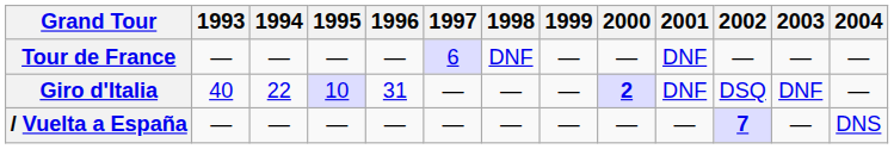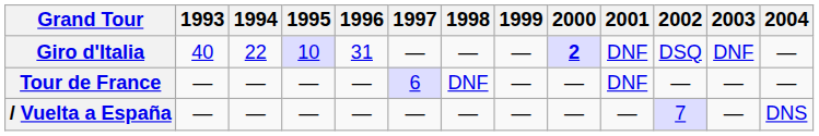 <table class="wikitable plainrowheaders">
 <tr>
 <th scope="col"><a href='#'>Grand Tour</a></th>
 <th scope="col">1993</th>
 <th scope="col">1994</th>
 <th scope="col">1995</th>
 <th scope="col">1996</th>
 <th scope="col">1997</th>
 <th scope="col">1998</th>
 <th scope="col">1999</th>
 <th scope="col">2000</th>
 <th scope="col">2001</th>
 <th scope="col">2002</th>
 <th scope="col">2003</th>
 <th scope="col">2004</th>
 </tr>
 <tr style="text-align:center;">
+<th scope="row"> <a href='#'>Giro d'Italia</a></th>
+<td style="text-align:center;"><a href='#'>40</a></td>
+<td style="text-align:center;"><a href='#'>22</a></td>
+<td style="text-align:center; background:#ddf;"><a href='#'>10</a></td>
+<td style="text-align:center;"><a href='#'>31</a></td>
+<td>—</td>
+<td>—</td>
+<td>—</td>
+<td style="text-align:center; background:#ddf;"><strong><a href='#'>2</a></strong></td>
+<td style="text-align:center;"><a href='#'>DNF</a></td>
+<td style="text-align:center;"><a href='#'>DSQ</a></td>
+<td style="text-align:center;"><a href='#'>DNF</a></td>
+<td>—</td>
+</tr>
+<tr style="text-align:center;">
 <th scope="row"> <a href='#'>Tour de France</a></th>
 <td>—</td>
 <td>—</td>
 <td>—</td>
 <td>—</td>
 <td style="text-align:center; background:#ddf;"><a href='#'>6</a></td>
 <td style="text-align:center;"><a href='#'>DNF</a></td>
 <td>—</td>
 <td>—</td>
 <td style="text-align:center;"><a href='#'>DNF</a></td>
 <td>—</td>
 <td>—</td>
 <td>—</td>
 </tr>
 <tr style="text-align:center;">
-<th scope="row"> <a href='#'>Giro d'Italia</a></th>
-<td style="text-align:center;"><a href='#'>40</a></td>
-<td style="text-align:center;"><a href='#'>22</a></td>
-<td style="text-align:center; background:#ddf;"><a href='#'>10</a></td>
-<td style="text-align:center;"><a href='#'>31</a></td>
-<td>—</td>
-<td>—</td>
-<td>—</td>
-<td style="text-align:center; background:#ddf;"><strong><a href='#'>2</a></strong></td>
-<td style="text-align:center;"><a href='#'>DNF</a></td>
-<td style="text-align:center;"><a href='#'>DSQ</a></td>
-<td style="text-align:center;"><a href='#'>DNF</a></td>
-<td>—</td>
-</tr>
-<tr style="text-align:center;">
 <th scope="row">/ <a href='#'>Vuelta a España</a></th>
 <td>—</td>
 <td>—</td>
 <td>—</td>
 <td>—</td>
 <td>—</td>
 <td>—</td>
 <td>—</td>
 <td>—</td>
 <td>—</td>
-<td style="text-align:center; background:#ddf;"><strong><a href='#'>7</a></strong></td>
+<td style="text-align:center; background:#ddf;"><a href='#'>7</a></td>
 <td>—</td>
 <td style="text-align:center;"><a href='#'>DNS</a></td>
 </tr>
 </table>
